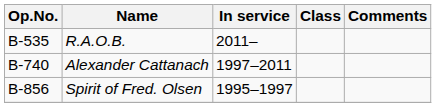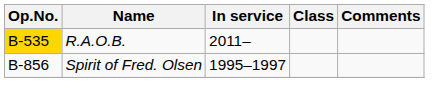 <table class="wikitable">
 <tr>
 <th>Op.No.</th>
 <th>Name</th>
 <th>In service</th>
 <th>Class</th>
 <th>Comments</th>
 </tr>
 <tr>
-<td>B-535</td>
+<td style="background: gold;">B-535</td>
 <td><em>R.A.O.B.</em></td>
 <td>2011–</td>
-<td></td>
-<td></td>
-</tr>
-<tr>
-<td>B-740</td>
-<td><em>Alexander Cattanach</em></td>
-<td>1997–2011</td>
 <td></td>
 <td></td>
 </tr>
 <tr>
 <td>B-856</td>
 <td><em>Spirit of Fred. Olsen</em></td>
 <td>1995–1997</td>
 <td></td>
 <td></td>
 </tr>
 <tr>
 </tr>
 </table>
